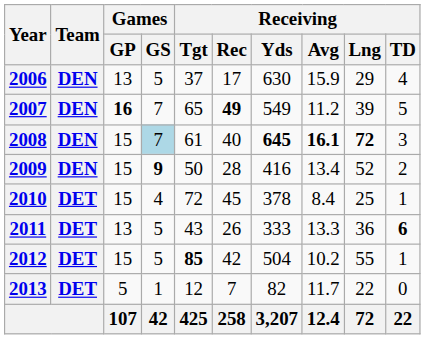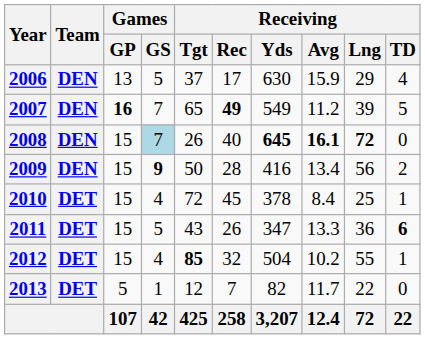 <table class="wikitable" style="text-align:center">
 <tr>
 <th rowspan="2">Year</th>
 <th rowspan="2">Team</th>
 <th colspan="2">Games</th>
 <th colspan="6">Receiving</th>
 </tr>
 <tr>
 <th>GP</th>
 <th>GS</th>
 <th>Tgt</th>
 <th>Rec</th>
 <th>Yds</th>
 <th>Avg</th>
 <th>Lng</th>
 <th>TD</th>
 </tr>
 <tr>
 <th><a href='#'>2006</a></th>
 <th><a href='#'>DEN</a></th>
 <td>13</td>
 <td>5</td>
 <td>37</td>
 <td>17</td>
 <td>630</td>
 <td>15.9</td>
 <td>29</td>
 <td>4</td>
 </tr>
 <tr>
 <th><a href='#'>2007</a></th>
 <th><a href='#'>DEN</a></th>
 <td><strong>16</strong></td>
 <td>7</td>
 <td>65</td>
 <td><strong>49</strong></td>
 <td>549</td>
 <td>11.2</td>
 <td>39</td>
 <td>5</td>
 </tr>
 <tr>
 <th><a href='#'>2008</a></th>
 <th><a href='#'>DEN</a></th>
 <td>15</td>
 <td style="background: lightblue;">7</td>
-<td>61</td>
+<td>26</td>
 <td>40</td>
 <td><strong>645</strong></td>
 <td><strong>16.1</strong></td>
 <td><strong>72</strong></td>
-<td>3</td>
+<td>0</td>
 </tr>
 <tr>
 <th><a href='#'>2009</a></th>
 <th><a href='#'>DEN</a></th>
 <td>15</td>
 <td><strong>9</strong></td>
 <td>50</td>
 <td>28</td>
 <td>416</td>
 <td>13.4</td>
-<td>52</td>
+<td>56</td>
 <td>2</td>
 </tr>
 <tr>
 <th><a href='#'>2010</a></th>
 <th><a href='#'>DET</a></th>
 <td>15</td>
 <td>4</td>
 <td>72</td>
 <td>45</td>
 <td>378</td>
 <td>8.4</td>
 <td>25</td>
 <td>1</td>
 </tr>
 <tr>
 <th><a href='#'>2011</a></th>
 <th><a href='#'>DET</a></th>
-<td>13</td>
+<td>15</td>
 <td>5</td>
 <td>43</td>
 <td>26</td>
-<td>333</td>
+<td>347</td>
 <td>13.3</td>
 <td>36</td>
 <td><strong>6</strong></td>
 </tr>
 <tr>
 <th><a href='#'>2012</a></th>
 <th><a href='#'>DET</a></th>
 <td>15</td>
-<td>5</td>
+<td>4</td>
 <td><strong>85</strong></td>
-<td>42</td>
+<td>32</td>
 <td>504</td>
 <td>10.2</td>
 <td>55</td>
 <td>1</td>
 </tr>
 <tr>
 <th><a href='#'>2013</a></th>
 <th><a href='#'>DET</a></th>
 <td>5</td>
 <td>1</td>
 <td>12</td>
 <td>7</td>
 <td>82</td>
 <td>11.7</td>
 <td>22</td>
 <td>0</td>
 </tr>
 <tr>
 <th colspan="2"></th>
 <th>107</th>
 <th>42</th>
 <th>425</th>
 <th>258</th>
 <th>3,207</th>
 <th>12.4</th>
 <th>72</th>
 <th>22</th>
 </tr>
 </table>
